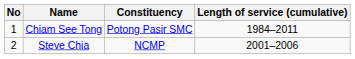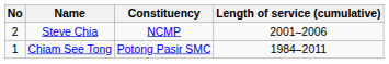 <table class="wikitable" style="text-align:center;">
 <tr>
 <th>No</th>
 <th>Name</th>
 <th>Constituency</th>
 <th>Length of service (cumulative)</th>
 </tr>
 <tr>
+<td>2</td>
+<td><a href='#'>Steve Chia</a></td>
+<td><a href='#'>NCMP</a></td>
+<td>2001–2006</td>
+</tr>
+<tr>
 <td>1</td>
 <td><a href='#'>Chiam See Tong</a></td>
 <td><a href='#'>Potong Pasir SMC</a></td>
 <td>1984–2011</td>
 </tr>
-<tr>
-<td>2</td>
-<td><a href='#'>Steve Chia</a></td>
-<td><a href='#'>NCMP</a></td>
-<td>2001–2006</td>
-</tr>
 </table>
